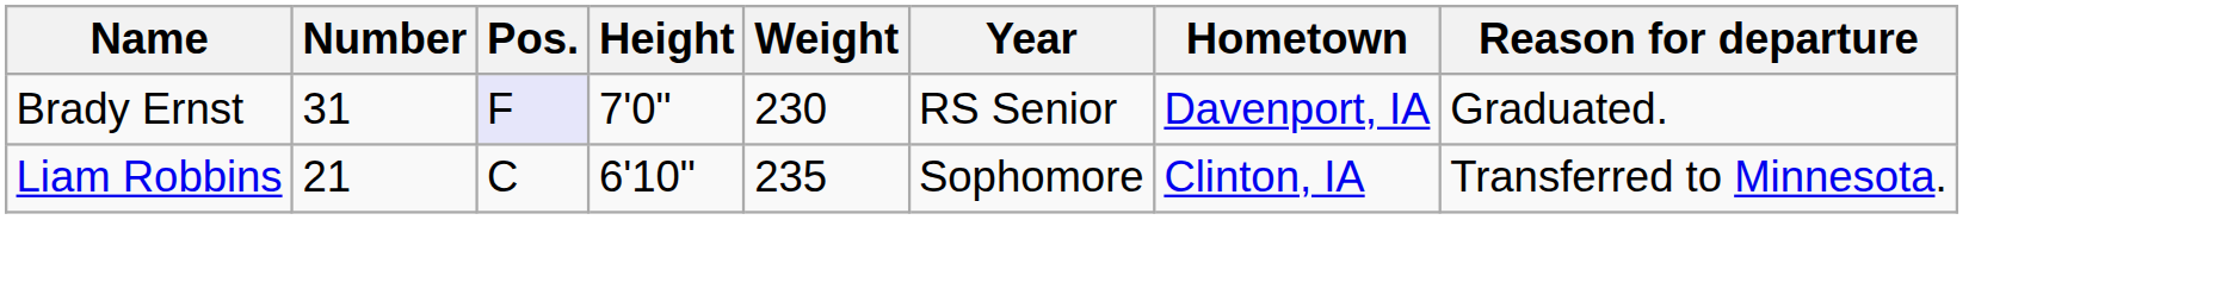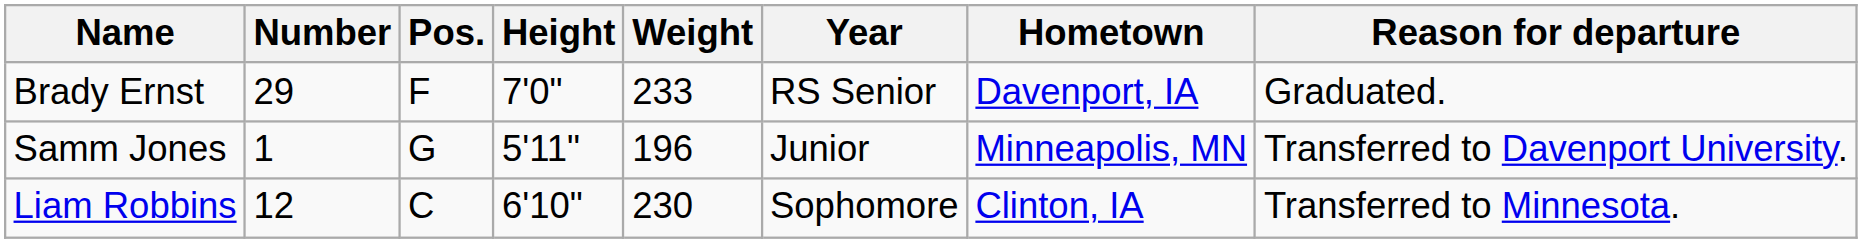 <table class="wikitable sortable" border="1">
 <tr>
 <th>Name</th>
 <th>Number</th>
 <th>Pos.</th>
 <th>Height</th>
 <th>Weight</th>
 <th>Year</th>
 <th>Hometown</th>
 <th class="unsortable">Reason for departure</th>
 </tr>
 <tr>
 <td>Brady Ernst</td>
-<td>31</td>
-<td style="background: lavender;">F</td>
+<td>29</td>
+<td>F</td>
 <td>7'0"</td>
-<td>230</td>
+<td>233</td>
 <td>RS Senior</td>
 <td><a href='#'>Davenport, IA</a></td>
 <td>Graduated.</td>
 </tr>
 <tr>
+<td>Samm Jones</td>
+<td>1</td>
+<td>G</td>
+<td>5'11"</td>
+<td>196</td>
+<td>Junior</td>
+<td><a href='#'>Minneapolis, MN</a></td>
+<td>Transferred to <a href='#'>Davenport University</a>.</td>
+</tr>
+<tr>
 <td><a href='#'>Liam Robbins</a></td>
-<td>21</td>
+<td>12</td>
 <td>C</td>
 <td>6'10"</td>
-<td>235</td>
+<td>230</td>
 <td>Sophomore</td>
 <td><a href='#'>Clinton, IA</a></td>
 <td>Transferred to <a href='#'>Minnesota</a>.</td>
 </tr>
 </table>
